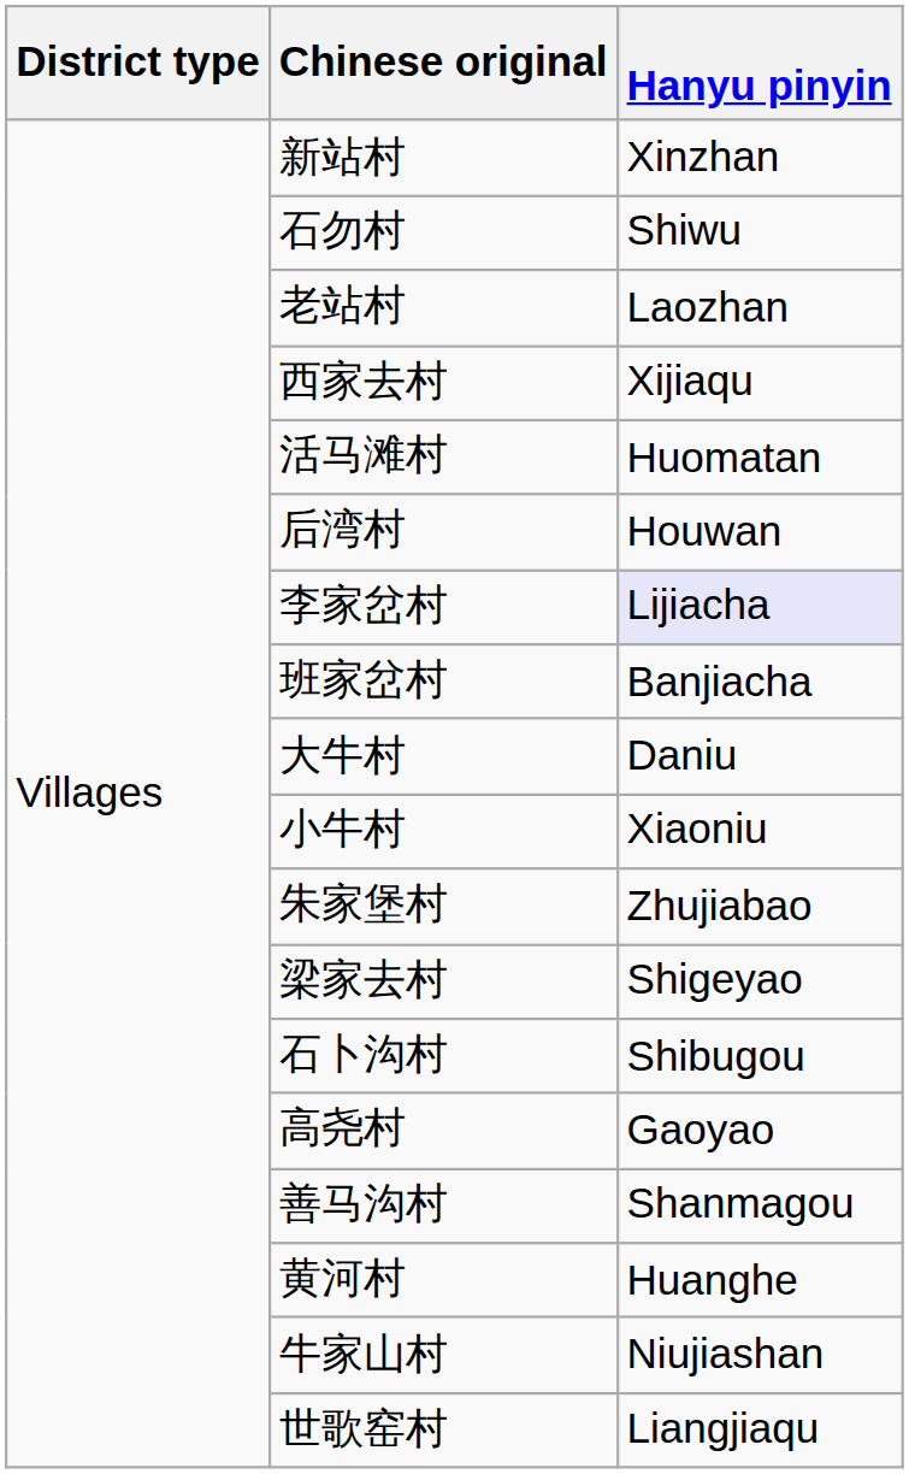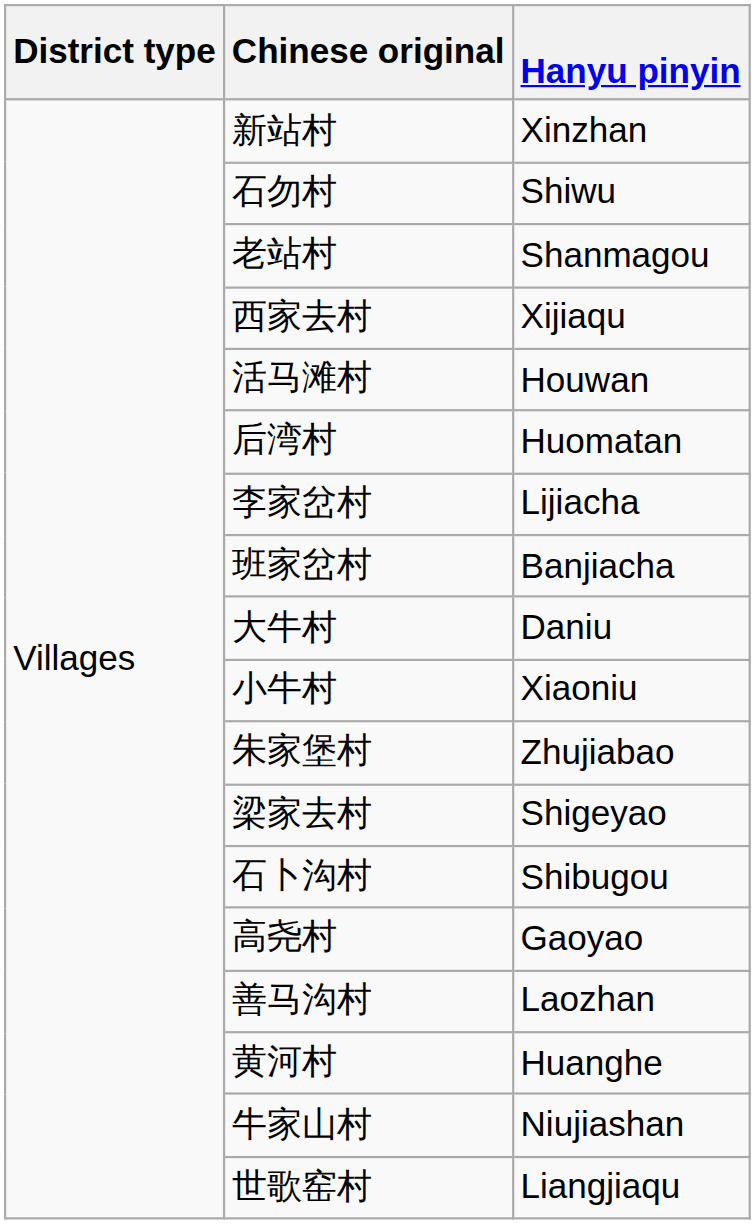 <table class="wikitable">
 <tr>
 <th>District type</th>
 <th>Chinese original</th>
 <th><br><a href='#'>Hanyu pinyin</a></th>
 </tr>
 <tr>
 <td rowspan="19">Villages</td>
 <td>新站村</td>
 <td>Xinzhan</td>
 </tr>
 <tr>
 <td>石勿村</td>
 <td>Shiwu</td>
 </tr>
 <tr>
 <td>老站村</td>
-<td>Laozhan</td>
+<td>Shanmagou</td>
 </tr>
 <tr>
 <td>西家去村</td>
 <td>Xijiaqu</td>
 </tr>
 <tr>
 <td>活马滩村</td>
+<td>Houwan</td>
+</tr>
+<tr>
+<td>后湾村</td>
 <td>Huomatan</td>
 </tr>
 <tr>
-<td>后湾村</td>
-<td>Houwan</td>
-</tr>
-<tr>
 <td>李家岔村</td>
-<td style="background: lavender;">Lijiacha</td>
+<td>Lijiacha</td>
 </tr>
 <tr>
 <td>班家岔村</td>
 <td>Banjiacha</td>
 </tr>
 <tr>
 <td>大牛村</td>
 <td>Daniu</td>
 </tr>
 <tr>
 <td>小牛村</td>
 <td>Xiaoniu</td>
 </tr>
 <tr>
 <td>朱家堡村</td>
 <td>Zhujiabao</td>
 </tr>
 <tr>
 <td>梁家去村</td>
 <td>Shigeyao</td>
 </tr>
 <tr>
 <td>石卜沟村</td>
 <td>Shibugou</td>
 </tr>
 <tr>
 <td>高尧村</td>
 <td>Gaoyao</td>
 </tr>
 <tr>
 <td>善马沟村</td>
-<td>Shanmagou</td>
+<td>Laozhan</td>
 </tr>
 <tr>
 <td>黄河村</td>
 <td>Huanghe</td>
 </tr>
 <tr>
 <td>牛家山村</td>
 <td>Niujiashan</td>
 </tr>
 <tr>
 <td>世歌窑村</td>
 <td>Liangjiaqu</td>
 </tr>
 </table>
